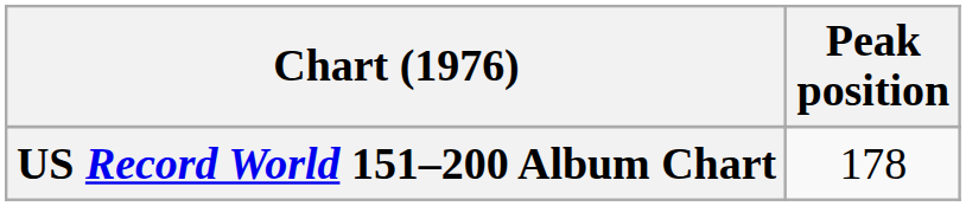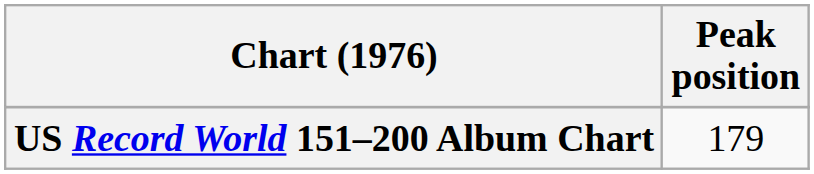 <table class="wikitable sortable plainrowheaders" style="text-align:center">
 <tr>
 <th scope="col">Chart (1976)</th>
 <th scope="col">Peak<br>position</th>
 </tr>
 <tr>
 </tr>
 <tr>
 </tr>
 <tr>
 <th scope="row">US <em><a href='#'>Record World</a></em> 151–200 Album Chart</th>
-<td>178</td>
+<td>179</td>
 </tr>
 </table>
